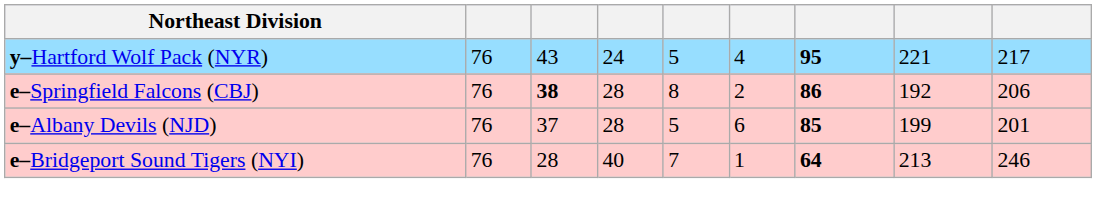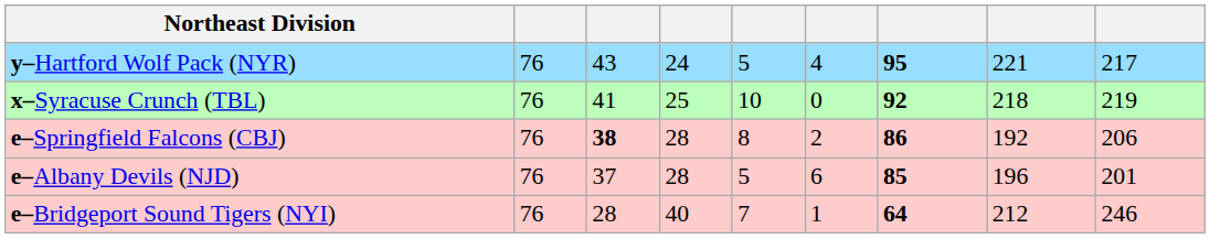 <table class="wikitable" style="width:50em">
 <tr style="background-color:#DDDDFF">
 <th width="35%">Northeast Division</th>
 <th width="5%"></th>
 <th width="5%"></th>
 <th width="5%"></th>
 <th width="5%"></th>
 <th width="5%"></th>
 <th width="7.5%"></th>
 <th width="7.5%"></th>
 <th width="7.5%"></th>
 </tr>
 <tr style="background-color:#97DEFF">
 <td><strong>y–</strong><a href='#'>Hartford Wolf Pack</a> (<a href='#'>NYR</a>)</td>
 <td>76</td>
 <td>43</td>
 <td>24</td>
 <td>5</td>
 <td>4</td>
 <td><strong>95</strong></td>
 <td>221</td>
 <td>217</td>
 </tr>
+<tr style="background-color:#bbffbb">
+<td><strong>x–</strong><a href='#'>Syracuse Crunch</a> (<a href='#'>TBL</a>)</td>
+<td>76</td>
+<td>41</td>
+<td>25</td>
+<td>10</td>
+<td>0</td>
+<td><strong>92</strong></td>
+<td>218</td>
+<td>219</td>
+</tr>
 <tr style="background-color:#ffcccc">
 <td><strong>e–</strong><a href='#'>Springfield Falcons</a> (<a href='#'>CBJ</a>)</td>
 <td>76</td>
 <td><strong>38</strong></td>
 <td>28</td>
 <td>8</td>
 <td>2</td>
 <td><strong>86</strong></td>
 <td>192</td>
 <td>206</td>
 </tr>
 <tr style="background-color:#ffcccc">
 <td><strong>e–</strong><a href='#'>Albany Devils</a> (<a href='#'>NJD</a>)</td>
 <td>76</td>
 <td>37</td>
 <td>28</td>
 <td>5</td>
 <td>6</td>
 <td><strong>85</strong></td>
-<td>199</td>
+<td>196</td>
 <td>201</td>
 </tr>
 <tr style="background-color:#ffcccc">
 <td><strong>e–</strong><a href='#'>Bridgeport Sound Tigers</a> (<a href='#'>NYI</a>)</td>
 <td>76</td>
 <td>28</td>
 <td>40</td>
 <td>7</td>
 <td>1</td>
 <td><strong>64</strong></td>
-<td>213</td>
+<td>212</td>
 <td>246</td>
 </tr>
 </table>
